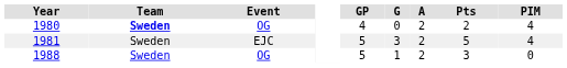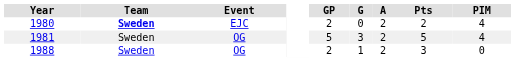 <table border="0" cellpadding="1" cellspacing="0" style="text-align:center; width:50em">
 <tr ALIGN="center" bgcolor="#e0e0e0">
 <th>Year</th>
 <th>Team</th>
 <th>Event</th>
 <th rowspan="99" bgcolor="#ffffff"> </th>
 <th>GP</th>
 <th>G</th>
 <th>A</th>
 <th>Pts</th>
 <th>PIM</th>
 </tr>
 <tr>
 <td><a href='#'>1980</a></td>
 <td><strong><a href='#'>Sweden</a></strong></td>
-<td><a href='#'>OG</a></td>
-<td>4</td>
+<td><a href='#'>EJC</a></td>
+<td>2</td>
 <td>0</td>
 <td>2</td>
 <td>2</td>
 <td>4</td>
 </tr>
 <tr bgcolor="#f0f0f0">
 <td><a href='#'>1981</a></td>
 <td>Sweden</td>
-<td>EJC</td>
+<td><a href='#'>OG</a></td>
 <td>5</td>
 <td>3</td>
 <td>2</td>
 <td>5</td>
 <td>4</td>
 </tr>
 <tr>
 <td><a href='#'>1988</a></td>
 <td><a href='#'>Sweden</a></td>
 <td><a href='#'>OG</a></td>
-<td>5</td>
+<td>2</td>
 <td>1</td>
 <td>2</td>
 <td>3</td>
 <td>0</td>
 </tr>
 </table>
